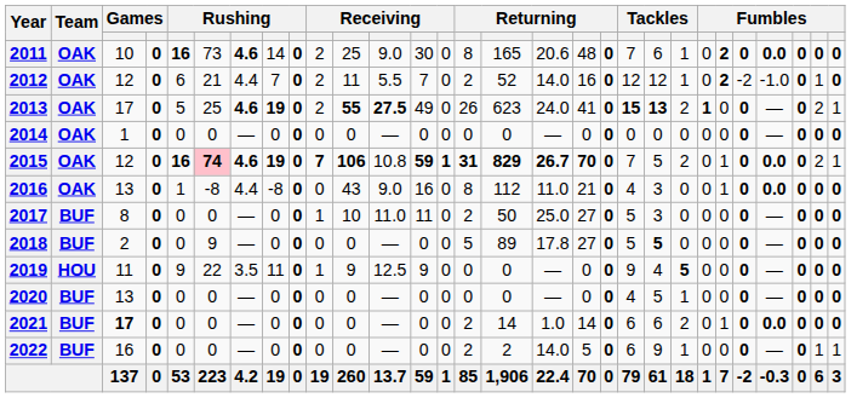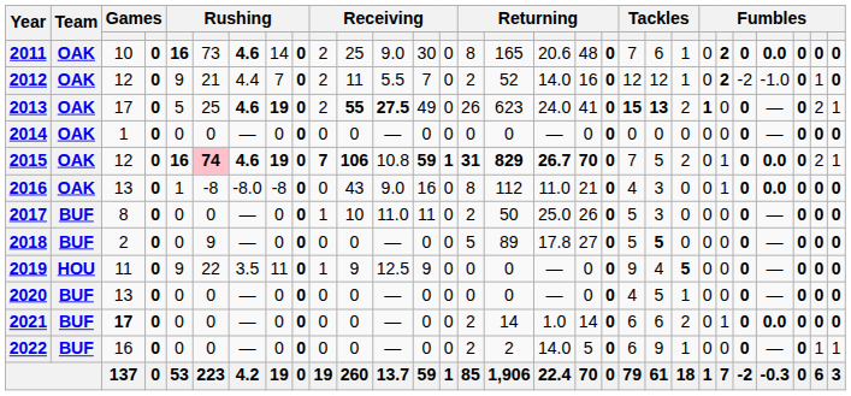 <table class="wikitable" style="text-align:center;">
 <tr>
 <th rowspan="2">Year</th>
 <th rowspan="2">Team</th>
 <th colspan="2">Games</th>
 <th colspan="5">Rushing</th>
 <th colspan="5">Receiving</th>
 <th colspan="5">Returning</th>
 <th colspan="3">Tackles</th>
 <th colspan="7">Fumbles</th>
 </tr>
 <tr>
 <th></th>
 <th></th>
 <th></th>
 <th></th>
 <th></th>
 <th></th>
 <th></th>
 <th></th>
 <th></th>
 <th></th>
 <th></th>
 <th></th>
 <th></th>
 <th></th>
 <th></th>
 <th></th>
 <th></th>
 <th></th>
 <th></th>
 <th></th>
 <th></th>
 <th></th>
 <th></th>
 <th></th>
 <th></th>
 <th></th>
 <th></th>
 </tr>
 <tr>
 <th><a href='#'>2011</a></th>
 <th><a href='#'>OAK</a></th>
 <td>10</td>
 <td><strong>0</strong></td>
 <td><strong>16</strong></td>
 <td>73</td>
 <td><strong>4.6</strong></td>
 <td>14</td>
 <td><strong>0</strong></td>
 <td>2</td>
 <td>25</td>
 <td>9.0</td>
 <td>30</td>
 <td>0</td>
 <td>8</td>
 <td>165</td>
 <td>20.6</td>
 <td>48</td>
 <td><strong>0</strong></td>
 <td>7</td>
 <td>6</td>
 <td>1</td>
 <td>0</td>
 <td><strong>2</strong></td>
 <td><strong>0</strong></td>
 <td><strong>0.0</strong></td>
 <td><strong>0</strong></td>
 <td><strong>0</strong></td>
 <td><strong>0</strong></td>
 </tr>
 <tr>
 <th><a href='#'>2012</a></th>
 <th><a href='#'>OAK</a></th>
 <td>12</td>
 <td><strong>0</strong></td>
-<td>6</td>
+<td>9</td>
 <td>21</td>
 <td>4.4</td>
 <td>7</td>
 <td><strong>0</strong></td>
 <td>2</td>
 <td>11</td>
 <td>5.5</td>
 <td>7</td>
 <td>0</td>
 <td>2</td>
 <td>52</td>
 <td>14.0</td>
 <td>16</td>
 <td><strong>0</strong></td>
 <td>12</td>
 <td>12</td>
 <td>1</td>
 <td>0</td>
 <td><strong>2</strong></td>
 <td>-2</td>
 <td>-1.0</td>
 <td><strong>0</strong></td>
 <td>1</td>
 <td><strong>0</strong></td>
 </tr>
 <tr>
 <th><a href='#'>2013</a></th>
 <th><a href='#'>OAK</a></th>
 <td>17</td>
 <td><strong>0</strong></td>
 <td>5</td>
 <td>25</td>
 <td><strong>4.6</strong></td>
 <td><strong>19</strong></td>
 <td><strong>0</strong></td>
 <td>2</td>
 <td><strong>55</strong></td>
 <td><strong>27.5</strong></td>
 <td>49</td>
 <td>0</td>
 <td>26</td>
 <td>623</td>
 <td>24.0</td>
 <td>41</td>
 <td><strong>0</strong></td>
 <td><strong>15</strong></td>
 <td><strong>13</strong></td>
 <td>2</td>
 <td><strong>1</strong></td>
 <td>0</td>
 <td><strong>0</strong></td>
 <td>—</td>
 <td><strong>0</strong></td>
 <td>2</td>
 <td>1</td>
 </tr>
 <tr>
 <th><a href='#'>2014</a></th>
 <th><a href='#'>OAK</a></th>
 <td>1</td>
 <td><strong>0</strong></td>
 <td>0</td>
 <td>0</td>
 <td>—</td>
 <td>0</td>
 <td><strong>0</strong></td>
 <td>0</td>
 <td>0</td>
 <td>—</td>
 <td>0</td>
 <td>0</td>
 <td>0</td>
 <td>0</td>
 <td>—</td>
 <td>0</td>
 <td><strong>0</strong></td>
 <td>0</td>
 <td>0</td>
 <td>0</td>
 <td>0</td>
 <td>0</td>
 <td><strong>0</strong></td>
 <td>—</td>
 <td><strong>0</strong></td>
 <td><strong>0</strong></td>
 <td><strong>0</strong></td>
 </tr>
 <tr>
 <th><a href='#'>2015</a></th>
 <th><a href='#'>OAK</a></th>
 <td>12</td>
 <td><strong>0</strong></td>
 <td><strong>16</strong></td>
 <td style="background: pink;"><strong>74</strong></td>
 <td><strong>4.6</strong></td>
 <td><strong>19</strong></td>
 <td><strong>0</strong></td>
 <td><strong>7</strong></td>
 <td><strong>106</strong></td>
 <td>10.8</td>
 <td><strong>59</strong></td>
 <td><strong>1</strong></td>
 <td><strong>31</strong></td>
 <td><strong>829</strong></td>
 <td><strong>26.7</strong></td>
 <td><strong>70</strong></td>
 <td><strong>0</strong></td>
 <td>7</td>
 <td>5</td>
 <td>2</td>
 <td>0</td>
 <td>1</td>
 <td><strong>0</strong></td>
 <td><strong>0.0</strong></td>
 <td><strong>0</strong></td>
 <td>2</td>
 <td>1</td>
 </tr>
 <tr>
 <th><a href='#'>2016</a></th>
 <th><a href='#'>OAK</a></th>
 <td>13</td>
 <td><strong>0</strong></td>
 <td>1</td>
 <td>-8</td>
-<td>4.4</td>
+<td>-8.0</td>
 <td>-8</td>
 <td><strong>0</strong></td>
 <td>0</td>
 <td>43</td>
 <td>9.0</td>
 <td>16</td>
 <td>0</td>
 <td>8</td>
 <td>112</td>
 <td>11.0</td>
 <td>21</td>
 <td><strong>0</strong></td>
 <td>4</td>
 <td>3</td>
 <td>0</td>
 <td>0</td>
 <td>1</td>
 <td><strong>0</strong></td>
 <td><strong>0.0</strong></td>
 <td><strong>0</strong></td>
 <td><strong>0</strong></td>
 <td><strong>0</strong></td>
 </tr>
 <tr>
 <th><a href='#'>2017</a></th>
 <th><a href='#'>BUF</a></th>
 <td>8</td>
 <td><strong>0</strong></td>
 <td>0</td>
 <td>0</td>
 <td>—</td>
 <td>0</td>
 <td><strong>0</strong></td>
 <td>1</td>
 <td>10</td>
 <td>11.0</td>
 <td>11</td>
 <td>0</td>
 <td>2</td>
 <td>50</td>
 <td>25.0</td>
-<td>27</td>
+<td>26</td>
 <td><strong>0</strong></td>
 <td>5</td>
 <td>3</td>
 <td>0</td>
 <td>0</td>
 <td>0</td>
 <td><strong>0</strong></td>
 <td>—</td>
 <td><strong>0</strong></td>
 <td><strong>0</strong></td>
 <td><strong>0</strong></td>
 </tr>
 <tr>
 <th><a href='#'>2018</a></th>
 <th><a href='#'>BUF</a></th>
 <td>2</td>
 <td><strong>0</strong></td>
 <td>0</td>
 <td>9</td>
 <td>—</td>
 <td>0</td>
 <td><strong>0</strong></td>
 <td>0</td>
 <td>0</td>
 <td>—</td>
 <td>0</td>
 <td>0</td>
 <td>5</td>
 <td>89</td>
 <td>17.8</td>
 <td>27</td>
 <td><strong>0</strong></td>
 <td>5</td>
 <td><strong>5</strong></td>
 <td>0</td>
 <td>0</td>
 <td>0</td>
 <td><strong>0</strong></td>
 <td>—</td>
 <td><strong>0</strong></td>
 <td><strong>0</strong></td>
 <td><strong>0</strong></td>
 </tr>
 <tr>
 <th><a href='#'>2019</a></th>
 <th><a href='#'>HOU</a></th>
 <td>11</td>
 <td><strong>0</strong></td>
 <td>9</td>
 <td>22</td>
 <td>3.5</td>
 <td>11</td>
 <td><strong>0</strong></td>
 <td>1</td>
 <td>9</td>
 <td>12.5</td>
 <td>9</td>
 <td>0</td>
 <td>0</td>
 <td>0</td>
 <td>—</td>
 <td>0</td>
 <td><strong>0</strong></td>
 <td>9</td>
 <td>4</td>
 <td><strong>5</strong></td>
 <td>0</td>
 <td>0</td>
 <td><strong>0</strong></td>
 <td>—</td>
 <td><strong>0</strong></td>
 <td><strong>0</strong></td>
 <td><strong>0</strong></td>
 </tr>
 <tr>
 <th><a href='#'>2020</a></th>
 <th><a href='#'>BUF</a></th>
 <td>13</td>
 <td><strong>0</strong></td>
 <td>0</td>
 <td>0</td>
 <td>—</td>
 <td>0</td>
 <td><strong>0</strong></td>
 <td>0</td>
 <td>0</td>
 <td>—</td>
 <td>0</td>
 <td>0</td>
 <td>0</td>
 <td>0</td>
 <td>—</td>
 <td>0</td>
 <td><strong>0</strong></td>
 <td>4</td>
 <td>5</td>
 <td>1</td>
 <td>0</td>
 <td>0</td>
 <td><strong>0</strong></td>
 <td>—</td>
 <td><strong>0</strong></td>
 <td><strong>0</strong></td>
 <td><strong>0</strong></td>
 </tr>
 <tr>
 <th><a href='#'>2021</a></th>
 <th><a href='#'>BUF</a></th>
 <td><strong>17</strong></td>
 <td><strong>0</strong></td>
 <td>0</td>
 <td>0</td>
 <td>—</td>
 <td>0</td>
 <td><strong>0</strong></td>
 <td>0</td>
 <td>0</td>
 <td>—</td>
 <td>0</td>
 <td>0</td>
 <td>2</td>
 <td>14</td>
 <td>1.0</td>
 <td>14</td>
 <td><strong>0</strong></td>
 <td>6</td>
 <td>6</td>
 <td>2</td>
 <td>0</td>
 <td>1</td>
 <td><strong>0</strong></td>
 <td><strong>0.0</strong></td>
 <td><strong>0</strong></td>
 <td><strong>0</strong></td>
 <td><strong>0</strong></td>
 </tr>
 <tr>
 <th><a href='#'>2022</a></th>
 <th><a href='#'>BUF</a></th>
 <td>16</td>
 <td><strong>0</strong></td>
 <td>0</td>
 <td>0</td>
 <td>—</td>
 <td>0</td>
 <td><strong>0</strong></td>
 <td>0</td>
 <td>0</td>
 <td>—</td>
 <td>0</td>
 <td>0</td>
 <td>2</td>
 <td>2</td>
 <td>14.0</td>
 <td>5</td>
 <td><strong>0</strong></td>
 <td>6</td>
 <td>9</td>
 <td>1</td>
 <td>0</td>
 <td>0</td>
 <td><strong>0</strong></td>
 <td>—</td>
 <td><strong>0</strong></td>
 <td>1</td>
 <td>1</td>
 </tr>
 <tr>
 <th colspan="2"></th>
 <th>137</th>
 <th>0</th>
 <th>53</th>
 <th>223</th>
 <th>4.2</th>
 <th>19</th>
 <th>0</th>
 <th>19</th>
 <th>260</th>
 <th>13.7</th>
 <th>59</th>
 <th>1</th>
 <th>85</th>
 <th>1,906</th>
 <th>22.4</th>
 <th>70</th>
 <th>0</th>
 <th>79</th>
 <th>61</th>
 <th>18</th>
 <th>1</th>
 <th>7</th>
 <th>-2</th>
 <th>-0.3</th>
 <th>0</th>
 <th>6</th>
 <th>3</th>
 </tr>
 </table>
